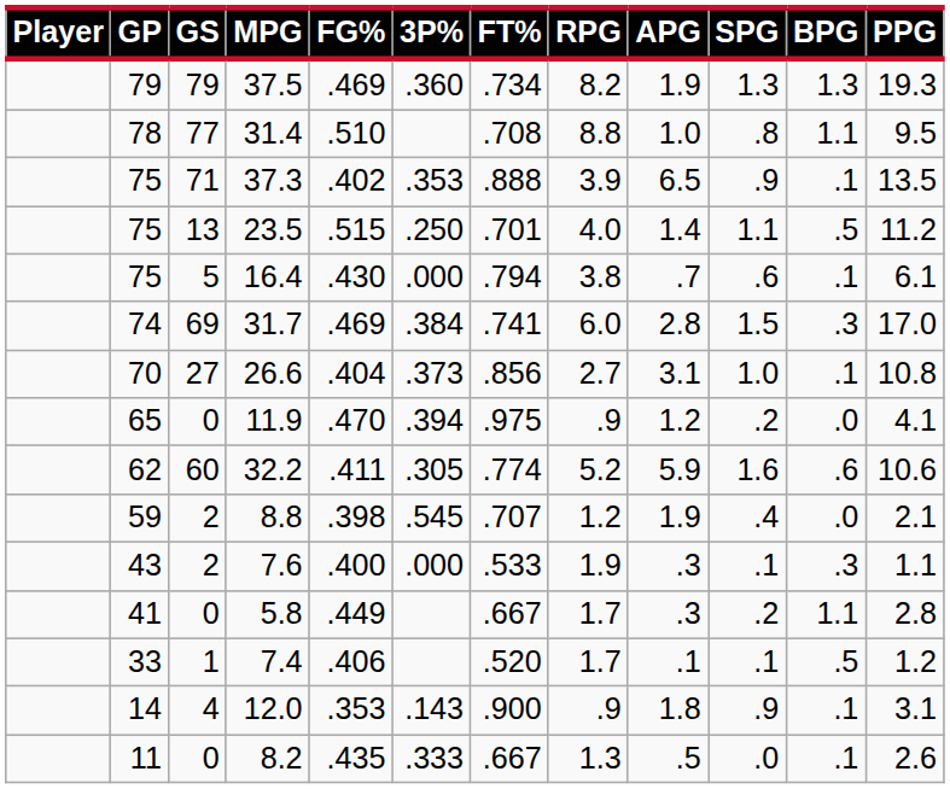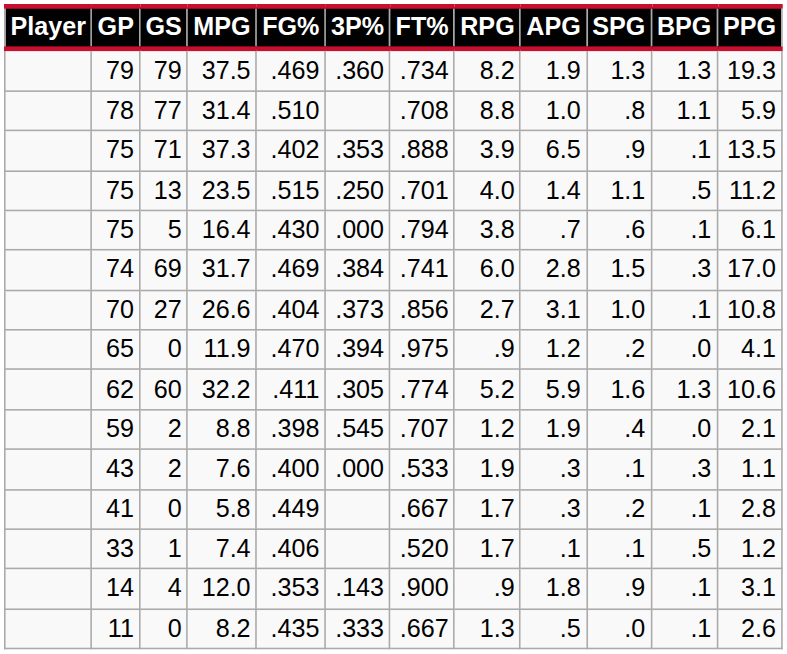 <table class="wikitable sortable" style="text-align:right;">
 <tr>
 <th style="background:#010101; color:#FFFFFF; border-top:#C8102E 3px solid; border-bottom:#C8102E 3px solid;">Player</th>
 <th style="background:#010101; color:#FFFFFF; border-top:#C8102E 3px solid; border-bottom:#C8102E 3px solid;">GP</th>
 <th style="background:#010101; color:#FFFFFF; border-top:#C8102E 3px solid; border-bottom:#C8102E 3px solid;">GS</th>
 <th style="background:#010101; color:#FFFFFF; border-top:#C8102E 3px solid; border-bottom:#C8102E 3px solid;">MPG</th>
 <th style="background:#010101; color:#FFFFFF; border-top:#C8102E 3px solid; border-bottom:#C8102E 3px solid;">FG%</th>
 <th style="background:#010101; color:#FFFFFF; border-top:#C8102E 3px solid; border-bottom:#C8102E 3px solid;">3P%</th>
 <th style="background:#010101; color:#FFFFFF; border-top:#C8102E 3px solid; border-bottom:#C8102E 3px solid;">FT%</th>
 <th style="background:#010101; color:#FFFFFF; border-top:#C8102E 3px solid; border-bottom:#C8102E 3px solid;">RPG</th>
 <th style="background:#010101; color:#FFFFFF; border-top:#C8102E 3px solid; border-bottom:#C8102E 3px solid;">APG</th>
 <th style="background:#010101; color:#FFFFFF; border-top:#C8102E 3px solid; border-bottom:#C8102E 3px solid;">SPG</th>
 <th style="background:#010101; color:#FFFFFF; border-top:#C8102E 3px solid; border-bottom:#C8102E 3px solid;">BPG</th>
 <th style="background:#010101; color:#FFFFFF; border-top:#C8102E 3px solid; border-bottom:#C8102E 3px solid;">PPG</th>
 </tr>
 <tr>
 <td style="text-align:left;"></td>
 <td>79</td>
 <td>79</td>
 <td>37.5</td>
 <td>.469</td>
 <td>.360</td>
 <td>.734</td>
 <td>8.2</td>
 <td>1.9</td>
 <td>1.3</td>
 <td>1.3</td>
 <td>19.3</td>
 </tr>
 <tr>
 <td style="text-align:left;"></td>
 <td>78</td>
 <td>77</td>
 <td>31.4</td>
 <td>.510</td>
 <td></td>
 <td>.708</td>
 <td>8.8</td>
 <td>1.0</td>
 <td>.8</td>
 <td>1.1</td>
-<td>9.5</td>
+<td>5.9</td>
 </tr>
 <tr>
 <td style="text-align:left;"></td>
 <td>75</td>
 <td>71</td>
 <td>37.3</td>
 <td>.402</td>
 <td>.353</td>
 <td>.888</td>
 <td>3.9</td>
 <td>6.5</td>
 <td>.9</td>
 <td>.1</td>
 <td>13.5</td>
 </tr>
 <tr>
 <td style="text-align:left;"></td>
 <td>75</td>
 <td>13</td>
 <td>23.5</td>
 <td>.515</td>
 <td>.250</td>
 <td>.701</td>
 <td>4.0</td>
 <td>1.4</td>
 <td>1.1</td>
 <td>.5</td>
 <td>11.2</td>
 </tr>
 <tr>
 <td style="text-align:left;"></td>
 <td>75</td>
 <td>5</td>
 <td>16.4</td>
 <td>.430</td>
 <td>.000</td>
 <td>.794</td>
 <td>3.8</td>
 <td>.7</td>
 <td>.6</td>
 <td>.1</td>
 <td>6.1</td>
 </tr>
 <tr>
 <td style="text-align:left;"></td>
 <td>74</td>
 <td>69</td>
 <td>31.7</td>
 <td>.469</td>
 <td>.384</td>
 <td>.741</td>
 <td>6.0</td>
 <td>2.8</td>
 <td>1.5</td>
 <td>.3</td>
 <td>17.0</td>
 </tr>
 <tr>
 <td style="text-align:left;"></td>
 <td>70</td>
 <td>27</td>
 <td>26.6</td>
 <td>.404</td>
 <td>.373</td>
 <td>.856</td>
 <td>2.7</td>
 <td>3.1</td>
 <td>1.0</td>
 <td>.1</td>
 <td>10.8</td>
 </tr>
 <tr>
 <td style="text-align:left;"></td>
 <td>65</td>
 <td>0</td>
 <td>11.9</td>
 <td>.470</td>
 <td>.394</td>
 <td>.975</td>
 <td>.9</td>
 <td>1.2</td>
 <td>.2</td>
 <td>.0</td>
 <td>4.1</td>
 </tr>
 <tr>
 <td style="text-align:left;"></td>
 <td>62</td>
 <td>60</td>
 <td>32.2</td>
 <td>.411</td>
 <td>.305</td>
 <td>.774</td>
 <td>5.2</td>
 <td>5.9</td>
 <td>1.6</td>
-<td>.6</td>
+<td>1.3</td>
 <td>10.6</td>
 </tr>
 <tr>
 <td style="text-align:left;"></td>
 <td>59</td>
 <td>2</td>
 <td>8.8</td>
 <td>.398</td>
 <td>.545</td>
 <td>.707</td>
 <td>1.2</td>
 <td>1.9</td>
 <td>.4</td>
 <td>.0</td>
 <td>2.1</td>
 </tr>
 <tr>
 <td style="text-align:left;"></td>
 <td>43</td>
 <td>2</td>
 <td>7.6</td>
 <td>.400</td>
 <td>.000</td>
 <td>.533</td>
 <td>1.9</td>
 <td>.3</td>
 <td>.1</td>
 <td>.3</td>
 <td>1.1</td>
 </tr>
 <tr>
 <td style="text-align:left;"></td>
 <td>41</td>
 <td>0</td>
 <td>5.8</td>
 <td>.449</td>
 <td></td>
 <td>.667</td>
 <td>1.7</td>
 <td>.3</td>
 <td>.2</td>
-<td>1.1</td>
+<td>.1</td>
 <td>2.8</td>
 </tr>
 <tr>
 <td style="text-align:left;"></td>
 <td>33</td>
 <td>1</td>
 <td>7.4</td>
 <td>.406</td>
 <td></td>
 <td>.520</td>
 <td>1.7</td>
 <td>.1</td>
 <td>.1</td>
 <td>.5</td>
 <td>1.2</td>
 </tr>
 <tr>
 <td style="text-align:left;"></td>
 <td>14</td>
 <td>4</td>
 <td>12.0</td>
 <td>.353</td>
 <td>.143</td>
 <td>.900</td>
 <td>.9</td>
 <td>1.8</td>
 <td>.9</td>
 <td>.1</td>
 <td>3.1</td>
 </tr>
 <tr>
 <td style="text-align:left;"></td>
 <td>11</td>
 <td>0</td>
 <td>8.2</td>
 <td>.435</td>
 <td>.333</td>
 <td>.667</td>
 <td>1.3</td>
 <td>.5</td>
 <td>.0</td>
 <td>.1</td>
 <td>2.6</td>
 </tr>
 </table>
